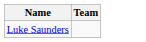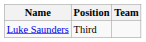 <table class="wikitable">
 <tr>
 <th><strong>Name</strong></th>
+<th><strong>Position</strong></th>
 <th><strong>Team</strong></th>
 </tr>
 <tr>
 <td><a href='#'>Luke Saunders</a></td>
+<td>Third</td>
 <td></td>
 </tr>
 </table>
